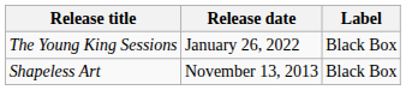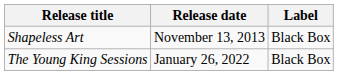 <table class="wikitable">
 <tr>
 <th>Release title</th>
 <th>Release date</th>
 <th>Label</th>
 </tr>
 <tr>
+<td><em>Shapeless Art</em></td>
+<td>November 13, 2013</td>
+<td>Black Box</td>
+</tr>
+<tr>
 <td><em>The Young King Sessions</em></td>
 <td>January 26, 2022</td>
 <td>Black Box</td>
 </tr>
-<tr>
-<td><em>Shapeless Art</em></td>
-<td>November 13, 2013</td>
-<td>Black Box</td>
-</tr>
 </table>
